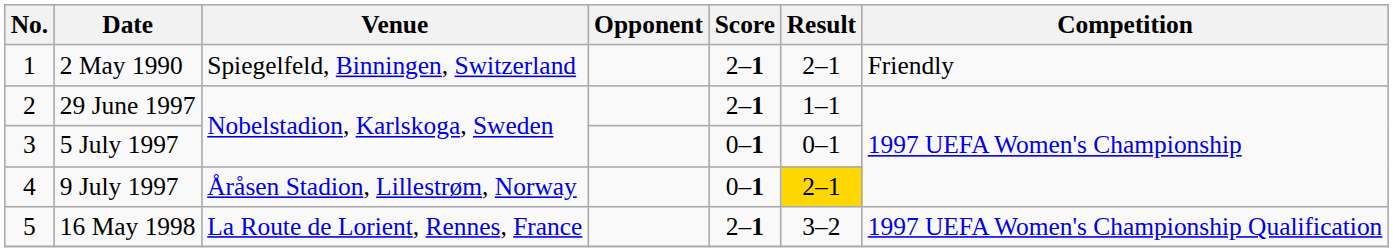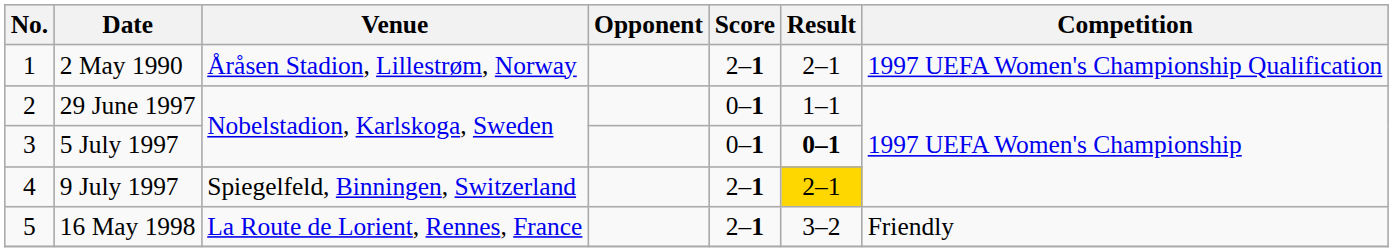 <table class="wikitable sortable">
 <tr>
 <th scope="col">No.</th>
 <th scope="col">Date</th>
 <th scope="col">Venue</th>
 <th scope="col">Opponent</th>
 <th scope="col">Score</th>
 <th scope="col">Result</th>
 <th scope="col">Competition</th>
 </tr>
 <tr>
 <td align="center">1</td>
 <td>2 May 1990</td>
-<td>Spiegelfeld, <a href='#'>Binningen</a>, <a href='#'>Switzerland</a></td>
+<td><a href='#'>Åråsen Stadion</a>, <a href='#'>Lillestrøm</a>, <a href='#'>Norway</a></td>
 <td></td>
 <td align="center">2–<strong>1</strong></td>
 <td align="center">2–1</td>
-<td>Friendly</td>
+<td><a href='#'>1997 UEFA Women's Championship Qualification</a></td>
 </tr>
 <tr>
 <td align="center">2</td>
 <td>29 June 1997</td>
 <td rowspan=2><a href='#'>Nobelstadion</a>, <a href='#'>Karlskoga</a>, <a href='#'>Sweden</a></td>
 <td></td>
-<td align="center">2–<strong>1</strong></td>
+<td align="center">0–<strong>1</strong></td>
 <td align="center">1–1</td>
 <td rowspan=3><a href='#'>1997 UEFA Women's Championship</a></td>
 </tr>
 <tr>
 <td align="center">3</td>
 <td>5 July 1997</td>
 <td></td>
 <td align="center">0–<strong>1</strong></td>
-<td align="center">0–1</td>
+<td align="center"><strong>0–1</strong></td>
 </tr>
 <tr>
 <td align="center">4</td>
 <td>9 July 1997</td>
-<td><a href='#'>Åråsen Stadion</a>, <a href='#'>Lillestrøm</a>, <a href='#'>Norway</a></td>
+<td>Spiegelfeld, <a href='#'>Binningen</a>, <a href='#'>Switzerland</a></td>
 <td></td>
-<td align="center">0–<strong>1</strong></td>
+<td align="center">2–<strong>1</strong></td>
 <td align="center" style="background: gold;">2–1</td>
 </tr>
 <tr>
 <td align="center">5</td>
 <td>16 May 1998</td>
 <td><a href='#'>La Route de Lorient</a>, <a href='#'>Rennes</a>, <a href='#'>France</a></td>
 <td></td>
 <td align="center">2–<strong>1</strong></td>
 <td align="center">3–2</td>
-<td><a href='#'>1997 UEFA Women's Championship Qualification</a></td>
+<td>Friendly</td>
 </tr>
 <tr>
 </tr>
 </table>
